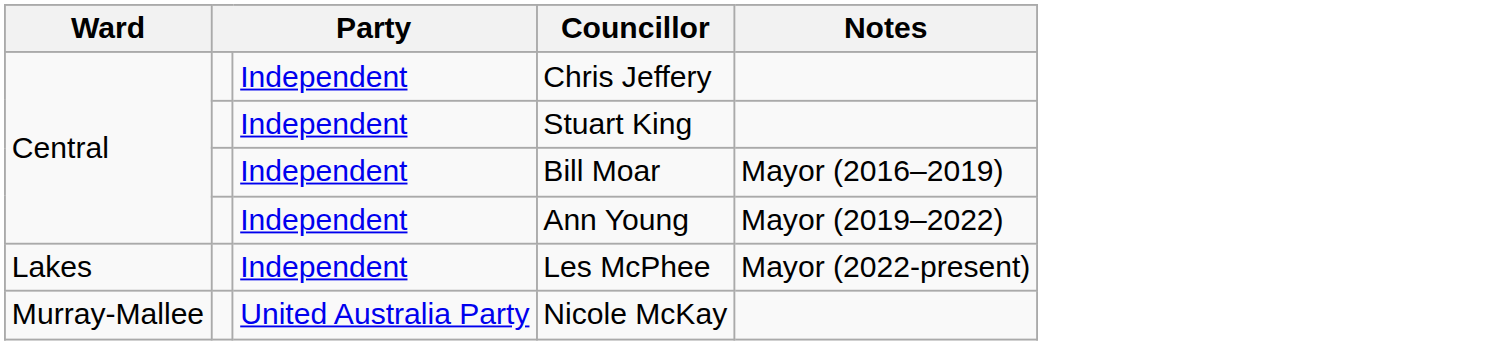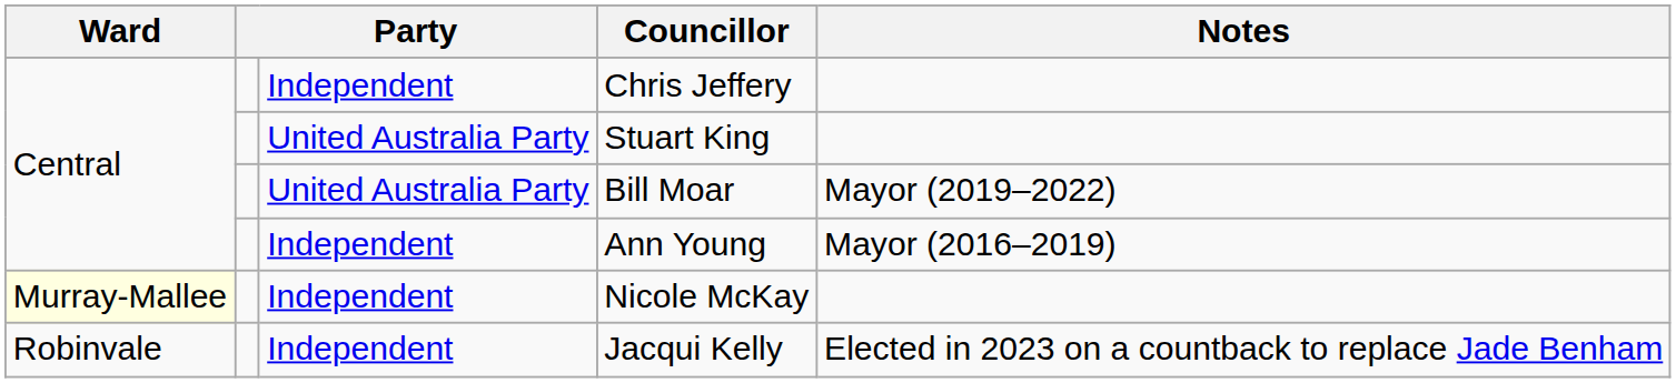 <table class="wikitable">
 <tr>
 <th>Ward</th>
 <th colspan="2">Party</th>
 <th>Councillor</th>
 <th>Notes</th>
 </tr>
 <tr>
 <td rowspan="4">Central</td>
 <td> </td>
 <td><a href='#'>Independent</a></td>
 <td>Chris Jeffery</td>
 <td></td>
 </tr>
 <tr>
 <td> </td>
-<td><a href='#'>Independent</a></td>
+<td><a href='#'>United Australia Party</a></td>
 <td>Stuart King</td>
 <td></td>
 </tr>
 <tr>
 <td> </td>
-<td><a href='#'>Independent</a></td>
+<td><a href='#'>United Australia Party</a></td>
 <td>Bill Moar</td>
-<td>Mayor (2016–2019)</td>
+<td>Mayor (2019–2022)</td>
 </tr>
 <tr>
 <td> </td>
 <td><a href='#'>Independent</a></td>
 <td>Ann Young</td>
-<td>Mayor (2019–2022)</td>
+<td>Mayor (2016–2019)</td>
 </tr>
 <tr>
-<td>Lakes</td>
+<td style="background: lightyellow;">Murray-Mallee</td>
 <td> </td>
 <td><a href='#'>Independent</a></td>
-<td>Les McPhee</td>
-<td>Mayor (2022-present)</td>
+<td>Nicole McKay</td>
 </tr>
 <tr>
-<td>Murray-Mallee</td>
+<td>Robinvale</td>
 <td> </td>
-<td><a href='#'>United Australia Party</a></td>
-<td>Nicole McKay</td>
+<td><a href='#'>Independent</a></td>
+<td>Jacqui Kelly</td>
+<td>Elected in 2023 on a countback to replace <a href='#'>Jade Benham</a></td>
 </tr>
 </table>
